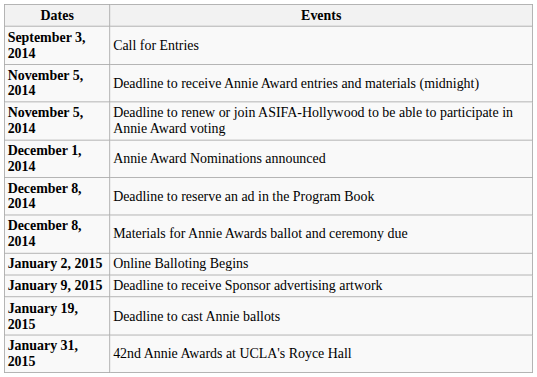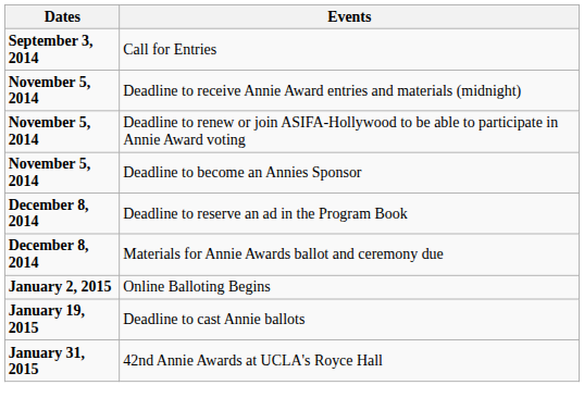 <table class="wikitable">
 <tr>
 <th>Dates</th>
 <th>Events</th>
 </tr>
 <tr>
 <td><strong>September 3, 2014</strong></td>
 <td>Call for Entries</td>
 </tr>
 <tr>
 <td><strong>November 5, 2014</strong></td>
 <td>Deadline to receive Annie Award entries and materials (midnight)</td>
 </tr>
 <tr>
 <td><strong>November 5, 2014</strong></td>
 <td>Deadline to renew or join ASIFA-Hollywood to be able to participate in Annie Award voting</td>
 </tr>
 <tr>
-<td><strong>December 1, 2014</strong></td>
-<td>Annie Award Nominations announced</td>
+<td><strong>November 5, 2014</strong></td>
+<td>Deadline to become an Annies Sponsor</td>
 </tr>
 <tr>
 <td><strong>December 8, 2014</strong></td>
 <td>Deadline to reserve an ad in the Program Book</td>
 </tr>
 <tr>
 <td><strong>December 8, 2014</strong></td>
 <td>Materials for Annie Awards ballot and ceremony due</td>
 </tr>
 <tr>
 <td><strong>January 2, 2015</strong></td>
 <td>Online Balloting Begins</td>
 </tr>
 <tr>
-<td><strong>January 9, 2015</strong></td>
-<td>Deadline to receive Sponsor advertising artwork</td>
-</tr>
-<tr>
 <td><strong>January 19, 2015</strong></td>
 <td>Deadline to cast Annie ballots</td>
 </tr>
 <tr>
 <td><strong>January 31, 2015</strong></td>
 <td>42nd Annie Awards at UCLA's Royce Hall</td>
 </tr>
 </table>
